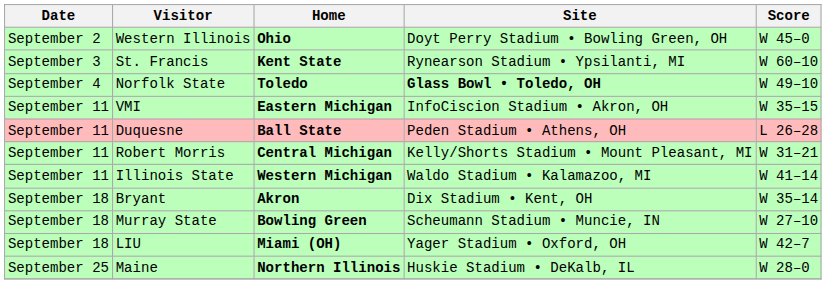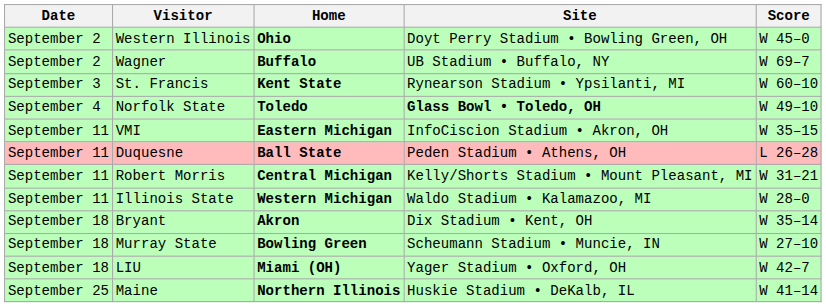 <table class="wikitable">
 <tr>
 <th>Date</th>
 <th>Visitor</th>
 <th>Home</th>
 <th>Site</th>
 <th>Score</th>
 </tr>
 <tr style="background:#bfb;">
 <td>September 2</td>
 <td>Western Illinois</td>
 <td><strong>Ohio</strong></td>
 <td>Doyt Perry Stadium • Bowling Green, OH</td>
 <td>W 45–0</td>
+</tr>
+<tr style="background:#bfb;">
+<td>September 2</td>
+<td>Wagner</td>
+<td><strong>Buffalo</strong></td>
+<td>UB Stadium • Buffalo, NY</td>
+<td>W 69–7</td>
 </tr>
 <tr style="background:#bfb;">
 <td>September 3</td>
 <td>St. Francis</td>
 <td><strong>Kent State</strong></td>
 <td>Rynearson Stadium • Ypsilanti, MI</td>
 <td>W 60–10</td>
 </tr>
 <tr style="background:#bfb;">
 <td>September 4</td>
 <td>Norfolk State</td>
 <td><strong>Toledo</strong></td>
 <td><strong>Glass Bowl • Toledo, OH</strong></td>
 <td>W 49–10</td>
 </tr>
 <tr style="background:#bfb;">
 <td>September 11</td>
 <td>VMI</td>
 <td><strong>Eastern Michigan</strong></td>
 <td>InfoCiscion Stadium • Akron, OH</td>
 <td>W 35–15</td>
 </tr>
 <tr style="background:#fbb;">
 <td>September 11</td>
 <td>Duquesne</td>
 <td><strong>Ball State</strong></td>
 <td>Peden Stadium • Athens, OH</td>
 <td>L 26–28</td>
 </tr>
 <tr style="background:#bfb;">
 <td>September 11</td>
 <td>Robert Morris</td>
 <td><strong>Central Michigan</strong></td>
 <td>Kelly/Shorts Stadium • Mount Pleasant, MI</td>
 <td>W 31–21</td>
 </tr>
 <tr style="background:#bfb;">
 <td>September 11</td>
 <td>Illinois State</td>
 <td><strong>Western Michigan</strong></td>
 <td>Waldo Stadium • Kalamazoo, MI</td>
-<td>W 41–14</td>
+<td>W 28–0</td>
 </tr>
 <tr style="background:#bfb;">
 <td>September 18</td>
 <td>Bryant</td>
 <td><strong>Akron</strong></td>
 <td>Dix Stadium • Kent, OH</td>
 <td>W 35–14</td>
 </tr>
 <tr style="background:#bfb;">
 <td>September 18</td>
 <td>Murray State</td>
 <td><strong>Bowling Green</strong></td>
 <td>Scheumann Stadium • Muncie, IN</td>
 <td>W 27–10</td>
 </tr>
 <tr style="background:#bfb;">
 <td>September 18</td>
 <td>LIU</td>
 <td><strong>Miami (OH)</strong></td>
 <td>Yager Stadium • Oxford, OH</td>
 <td>W 42–7</td>
 </tr>
 <tr style="background:#bfb;">
 <td>September 25</td>
 <td>Maine</td>
 <td><strong>Northern Illinois</strong></td>
 <td>Huskie Stadium • DeKalb, IL</td>
-<td>W 28–0</td>
+<td>W 41–14</td>
 </tr>
 <tr>
 </tr>
 </table>
